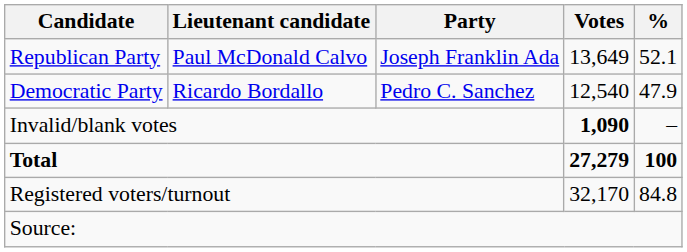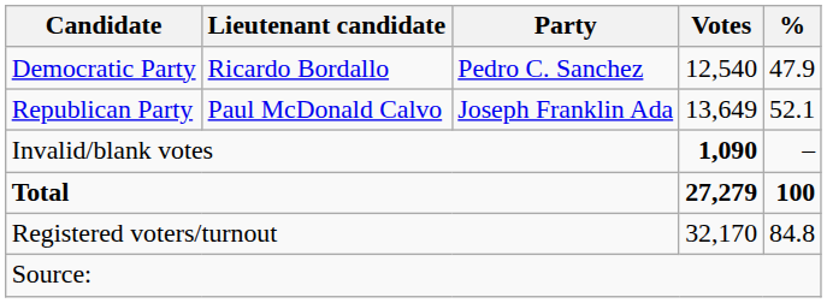 <table class=wikitable style=text-align:right>
 <tr>
 <th>Candidate</th>
 <th>Lieutenant candidate</th>
 <th>Party</th>
 <th>Votes</th>
 <th>%</th>
 </tr>
 <tr>
+<td align=left><a href='#'>Democratic Party</a></td>
+<td align=left><a href='#'>Ricardo Bordallo</a></td>
+<td align=left><a href='#'>Pedro C. Sanchez</a></td>
+<td>12,540</td>
+<td>47.9</td>
+</tr>
+<tr>
 <td align=left><a href='#'>Republican Party</a></td>
 <td align=left><a href='#'>Paul McDonald Calvo</a></td>
 <td align=left><a href='#'>Joseph Franklin Ada</a></td>
 <td>13,649</td>
 <td>52.1</td>
-</tr>
-<tr>
-<td align=left><a href='#'>Democratic Party</a></td>
-<td align=left><a href='#'>Ricardo Bordallo</a></td>
-<td align=left><a href='#'>Pedro C. Sanchez</a></td>
-<td>12,540</td>
-<td>47.9</td>
 </tr>
 <tr>
 <td align=left colspan=3>Invalid/blank votes</td>
 <td><strong>1,090</strong></td>
 <td>–</td>
 </tr>
 <tr>
 <td align=left colspan=3><strong>Total</strong></td>
 <td><strong>27,279</strong></td>
 <td><strong>100</strong></td>
 </tr>
 <tr>
 <td align=left colspan=3>Registered voters/turnout</td>
 <td>32,170</td>
 <td>84.8</td>
 </tr>
 <tr>
 <td align=left colspan=5>Source: </td>
 </tr>
 </table>
